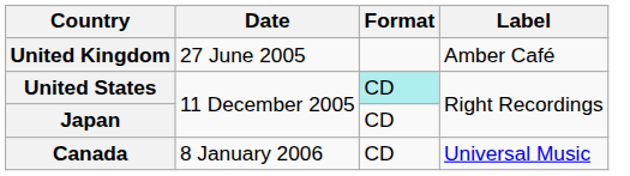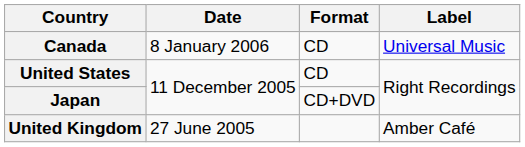 <table class="wikitable plainrowheaders">
 <tr>
 <th scope="col">Country</th>
 <th scope="col">Date</th>
 <th scope="col">Format</th>
 <th scope="col">Label</th>
 </tr>
 <tr>
+<th scope="row">Canada</th>
+<td>8 January 2006</td>
+<td>CD</td>
+<td><a href='#'>Universal Music</a></td>
+</tr>
+<tr>
+<th scope="row">United States</th>
+<td rowspan="2">11 December 2005</td>
+<td>CD</td>
+<td rowspan="2">Right Recordings</td>
+</tr>
+<tr>
+<th scope="row">Japan</th>
+<td>CD+DVD</td>
+</tr>
+<tr>
 <th scope="row">United Kingdom</th>
 <td>27 June 2005</td>
 <td></td>
 <td>Amber Café</td>
 </tr>
-<tr>
-<th scope="row">United States</th>
-<td rowspan="2">11 December 2005</td>
-<td style="background: paleturquoise;">CD</td>
-<td rowspan="2">Right Recordings</td>
-</tr>
-<tr>
-<th scope="row">Japan</th>
-<td>CD</td>
-</tr>
-<tr>
-<th scope="row">Canada</th>
-<td>8 January 2006</td>
-<td>CD</td>
-<td><a href='#'>Universal Music</a></td>
-</tr>
 </table>
